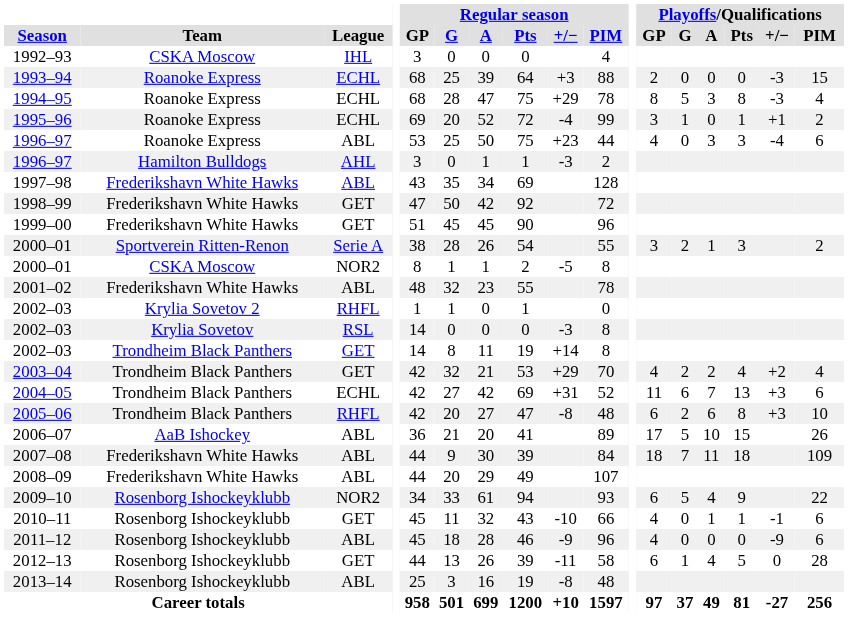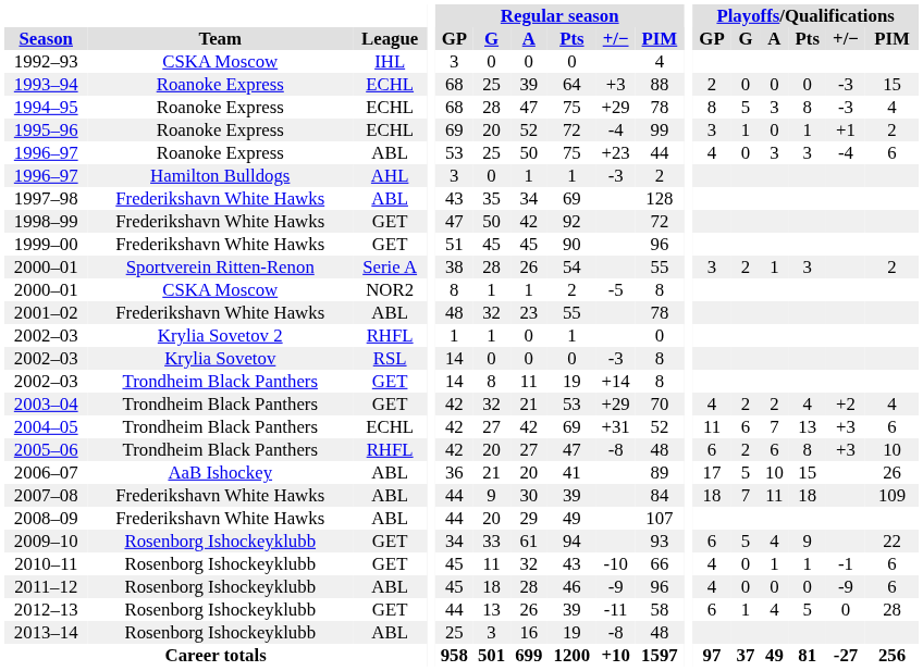 <table border="0" cellpadding="1" cellspacing="0" ID="Table3" style="text-align:center; width:50em">
 <tr bgcolor="#e0e0e0">
 <th colspan="3" bgcolor="#ffffff"> </th>
 <th rowspan="99" bgcolor="#ffffff"> </th>
 <th colspan="6"><a href='#'>Regular season</a></th>
 <th rowspan="99" bgcolor="#ffffff"> </th>
 <th colspan="6"><a href='#'>Playoffs</a>/Qualifications</th>
 </tr>
 <tr bgcolor="#e0e0e0">
 <th><a href='#'>Season</a></th>
 <th>Team</th>
 <th>League</th>
 <th>GP</th>
 <th><a href='#'>G</a></th>
 <th><a href='#'>A</a></th>
 <th><a href='#'>Pts</a></th>
 <th><a href='#'>+/−</a></th>
 <th><a href='#'>PIM</a></th>
 <th>GP</th>
 <th>G</th>
 <th>A</th>
 <th>Pts</th>
 <th>+/−</th>
 <th>PIM</th>
 </tr>
 <tr>
 <td>1992–93</td>
 <td><a href='#'>CSKA Moscow</a></td>
 <td><a href='#'>IHL</a></td>
 <td>3</td>
 <td>0</td>
 <td>0</td>
 <td>0</td>
 <td></td>
 <td>4</td>
 <td></td>
 <td></td>
 <td></td>
 <td></td>
 <td></td>
 <td></td>
 </tr>
 <tr bgcolor="#f0f0f0">
 <td><a href='#'>1993–94</a></td>
 <td><a href='#'>Roanoke Express</a></td>
 <td><a href='#'>ECHL</a></td>
 <td>68</td>
 <td>25</td>
 <td>39</td>
 <td>64</td>
 <td>+3</td>
 <td>88</td>
 <td>2</td>
 <td>0</td>
 <td>0</td>
 <td>0</td>
 <td>-3</td>
 <td>15</td>
 </tr>
 <tr>
 <td><a href='#'>1994–95</a></td>
 <td>Roanoke Express</td>
 <td>ECHL</td>
 <td>68</td>
 <td>28</td>
 <td>47</td>
 <td>75</td>
 <td>+29</td>
 <td>78</td>
 <td>8</td>
 <td>5</td>
 <td>3</td>
 <td>8</td>
 <td>-3</td>
 <td>4</td>
 </tr>
 <tr bgcolor="#f0f0f0">
 <td><a href='#'>1995–96</a></td>
 <td>Roanoke Express</td>
 <td>ECHL</td>
 <td>69</td>
 <td>20</td>
 <td>52</td>
 <td>72</td>
 <td>-4</td>
 <td>99</td>
 <td>3</td>
 <td>1</td>
 <td>0</td>
 <td>1</td>
 <td>+1</td>
 <td>2</td>
 </tr>
 <tr>
 <td><a href='#'>1996–97</a></td>
 <td>Roanoke Express</td>
 <td>ABL</td>
 <td>53</td>
 <td>25</td>
 <td>50</td>
 <td>75</td>
 <td>+23</td>
 <td>44</td>
 <td>4</td>
 <td>0</td>
 <td>3</td>
 <td>3</td>
 <td>-4</td>
 <td>6</td>
 </tr>
 <tr bgcolor="#f0f0f0">
 <td><a href='#'>1996–97</a></td>
 <td><a href='#'>Hamilton Bulldogs</a></td>
 <td><a href='#'>AHL</a></td>
 <td>3</td>
 <td>0</td>
 <td>1</td>
 <td>1</td>
 <td>-3</td>
 <td>2</td>
 <td></td>
 <td></td>
 <td></td>
 <td></td>
 <td></td>
 <td></td>
 </tr>
 <tr>
 <td>1997–98</td>
 <td><a href='#'>Frederikshavn White Hawks</a></td>
 <td><a href='#'>ABL</a></td>
 <td>43</td>
 <td>35</td>
 <td>34</td>
 <td>69</td>
 <td></td>
 <td>128</td>
 <td></td>
 <td></td>
 <td></td>
 <td></td>
 <td></td>
 <td></td>
 </tr>
 <tr bgcolor="#f0f0f0">
 <td>1998–99</td>
 <td>Frederikshavn White Hawks</td>
 <td>GET</td>
 <td>47</td>
 <td>50</td>
 <td>42</td>
 <td>92</td>
 <td></td>
 <td>72</td>
 <td></td>
 <td></td>
 <td></td>
 <td></td>
 <td></td>
 <td></td>
 </tr>
 <tr>
 <td>1999–00</td>
 <td>Frederikshavn White Hawks</td>
 <td>GET</td>
 <td>51</td>
 <td>45</td>
 <td>45</td>
 <td>90</td>
 <td></td>
 <td>96</td>
 <td></td>
 <td></td>
 <td></td>
 <td></td>
 <td></td>
 <td></td>
 </tr>
 <tr bgcolor="#f0f0f0">
 <td>2000–01</td>
 <td><a href='#'>Sportverein Ritten-Renon</a></td>
 <td><a href='#'>Serie A</a></td>
 <td>38</td>
 <td>28</td>
 <td>26</td>
 <td>54</td>
 <td></td>
 <td>55</td>
 <td>3</td>
 <td>2</td>
 <td>1</td>
 <td>3</td>
 <td></td>
 <td>2</td>
 </tr>
 <tr>
 <td>2000–01</td>
 <td><a href='#'>CSKA Moscow</a></td>
 <td>NOR2</td>
 <td>8</td>
 <td>1</td>
 <td>1</td>
 <td>2</td>
 <td>-5</td>
 <td>8</td>
 <td></td>
 <td></td>
 <td></td>
 <td></td>
 <td></td>
 <td></td>
 </tr>
 <tr bgcolor="#f0f0f0">
 <td>2001–02</td>
 <td>Frederikshavn White Hawks</td>
 <td>ABL</td>
 <td>48</td>
 <td>32</td>
 <td>23</td>
 <td>55</td>
 <td></td>
 <td>78</td>
 <td></td>
 <td></td>
 <td></td>
 <td></td>
 <td></td>
 <td></td>
 </tr>
 <tr>
 <td>2002–03</td>
 <td><a href='#'>Krylia Sovetov 2</a></td>
 <td><a href='#'>RHFL</a></td>
 <td>1</td>
 <td>1</td>
 <td>0</td>
 <td>1</td>
 <td></td>
 <td>0</td>
 <td></td>
 <td></td>
 <td></td>
 <td></td>
 <td></td>
 <td></td>
 </tr>
 <tr bgcolor="#f0f0f0">
 <td>2002–03</td>
 <td><a href='#'>Krylia Sovetov</a></td>
 <td><a href='#'>RSL</a></td>
 <td>14</td>
 <td>0</td>
 <td>0</td>
 <td>0</td>
 <td>-3</td>
 <td>8</td>
 <td></td>
 <td></td>
 <td></td>
 <td></td>
 <td></td>
 <td></td>
 </tr>
 <tr>
 <td>2002–03</td>
 <td><a href='#'>Trondheim Black Panthers</a></td>
 <td><a href='#'>GET</a></td>
 <td>14</td>
 <td>8</td>
 <td>11</td>
 <td>19</td>
 <td>+14</td>
 <td>8</td>
 <td></td>
 <td></td>
 <td></td>
 <td></td>
 <td></td>
 <td></td>
 </tr>
 <tr bgcolor="#f0f0f0">
 <td><a href='#'>2003–04</a></td>
 <td>Trondheim Black Panthers</td>
 <td>GET</td>
 <td>42</td>
 <td>32</td>
 <td>21</td>
 <td>53</td>
 <td>+29</td>
 <td>70</td>
 <td>4</td>
 <td>2</td>
 <td>2</td>
 <td>4</td>
 <td>+2</td>
 <td>4</td>
 </tr>
 <tr>
 <td><a href='#'>2004–05</a></td>
 <td>Trondheim Black Panthers</td>
 <td>ECHL</td>
 <td>42</td>
 <td>27</td>
 <td>42</td>
 <td>69</td>
 <td>+31</td>
 <td>52</td>
 <td>11</td>
 <td>6</td>
 <td>7</td>
 <td>13</td>
 <td>+3</td>
 <td>6</td>
 </tr>
 <tr bgcolor="#f0f0f0">
 <td><a href='#'>2005–06</a></td>
 <td>Trondheim Black Panthers</td>
 <td><a href='#'>RHFL</a></td>
 <td>42</td>
 <td>20</td>
 <td>27</td>
 <td>47</td>
 <td>-8</td>
 <td>48</td>
 <td>6</td>
 <td>2</td>
 <td>6</td>
 <td>8</td>
 <td>+3</td>
 <td>10</td>
 </tr>
 <tr>
 <td>2006–07</td>
 <td><a href='#'>AaB Ishockey</a></td>
 <td>ABL</td>
 <td>36</td>
 <td>21</td>
 <td>20</td>
 <td>41</td>
 <td></td>
 <td>89</td>
 <td>17</td>
 <td>5</td>
 <td>10</td>
 <td>15</td>
 <td></td>
 <td>26</td>
 </tr>
 <tr bgcolor="#f0f0f0">
 <td>2007–08</td>
 <td>Frederikshavn White Hawks</td>
 <td>ABL</td>
 <td>44</td>
 <td>9</td>
 <td>30</td>
 <td>39</td>
 <td></td>
 <td>84</td>
 <td>18</td>
 <td>7</td>
 <td>11</td>
 <td>18</td>
 <td></td>
 <td>109</td>
 </tr>
 <tr>
 <td>2008–09</td>
 <td>Frederikshavn White Hawks</td>
 <td>ABL</td>
 <td>44</td>
 <td>20</td>
 <td>29</td>
 <td>49</td>
 <td></td>
 <td>107</td>
 <td></td>
 <td></td>
 <td></td>
 <td></td>
 <td></td>
 <td></td>
 </tr>
 <tr bgcolor="#f0f0f0">
 <td>2009–10</td>
 <td><a href='#'>Rosenborg Ishockeyklubb</a></td>
-<td>NOR2</td>
+<td>GET</td>
 <td>34</td>
 <td>33</td>
 <td>61</td>
 <td>94</td>
 <td></td>
 <td>93</td>
 <td>6</td>
 <td>5</td>
 <td>4</td>
 <td>9</td>
 <td></td>
 <td>22</td>
 </tr>
 <tr>
 <td>2010–11</td>
 <td>Rosenborg Ishockeyklubb</td>
 <td>GET</td>
 <td>45</td>
 <td>11</td>
 <td>32</td>
 <td>43</td>
 <td>-10</td>
 <td>66</td>
 <td>4</td>
 <td>0</td>
 <td>1</td>
 <td>1</td>
 <td>-1</td>
 <td>6</td>
 </tr>
 <tr bgcolor="#f0f0f0">
 <td>2011–12</td>
 <td>Rosenborg Ishockeyklubb</td>
 <td>ABL</td>
 <td>45</td>
 <td>18</td>
 <td>28</td>
 <td>46</td>
 <td>-9</td>
 <td>96</td>
 <td>4</td>
 <td>0</td>
 <td>0</td>
 <td>0</td>
 <td>-9</td>
 <td>6</td>
 </tr>
 <tr>
 <td>2012–13</td>
 <td>Rosenborg Ishockeyklubb</td>
 <td>GET</td>
 <td>44</td>
 <td>13</td>
 <td>26</td>
 <td>39</td>
 <td>-11</td>
 <td>58</td>
 <td>6</td>
 <td>1</td>
 <td>4</td>
 <td>5</td>
 <td>0</td>
 <td>28</td>
 </tr>
 <tr bgcolor="#f0f0f0">
 <td>2013–14</td>
 <td>Rosenborg Ishockeyklubb</td>
 <td>ABL</td>
 <td>25</td>
 <td>3</td>
 <td>16</td>
 <td>19</td>
 <td>-8</td>
 <td>48</td>
 <td></td>
 <td></td>
 <td></td>
 <td></td>
 <td></td>
 <td></td>
 </tr>
 <tr>
 <th colspan="3">Career totals</th>
 <th>958</th>
 <th>501</th>
 <th>699</th>
 <th>1200</th>
 <th>+10</th>
 <th>1597</th>
 <th>97</th>
 <th>37</th>
 <th>49</th>
 <th>81</th>
 <th>-27</th>
 <th>256</th>
 </tr>
 </table>
